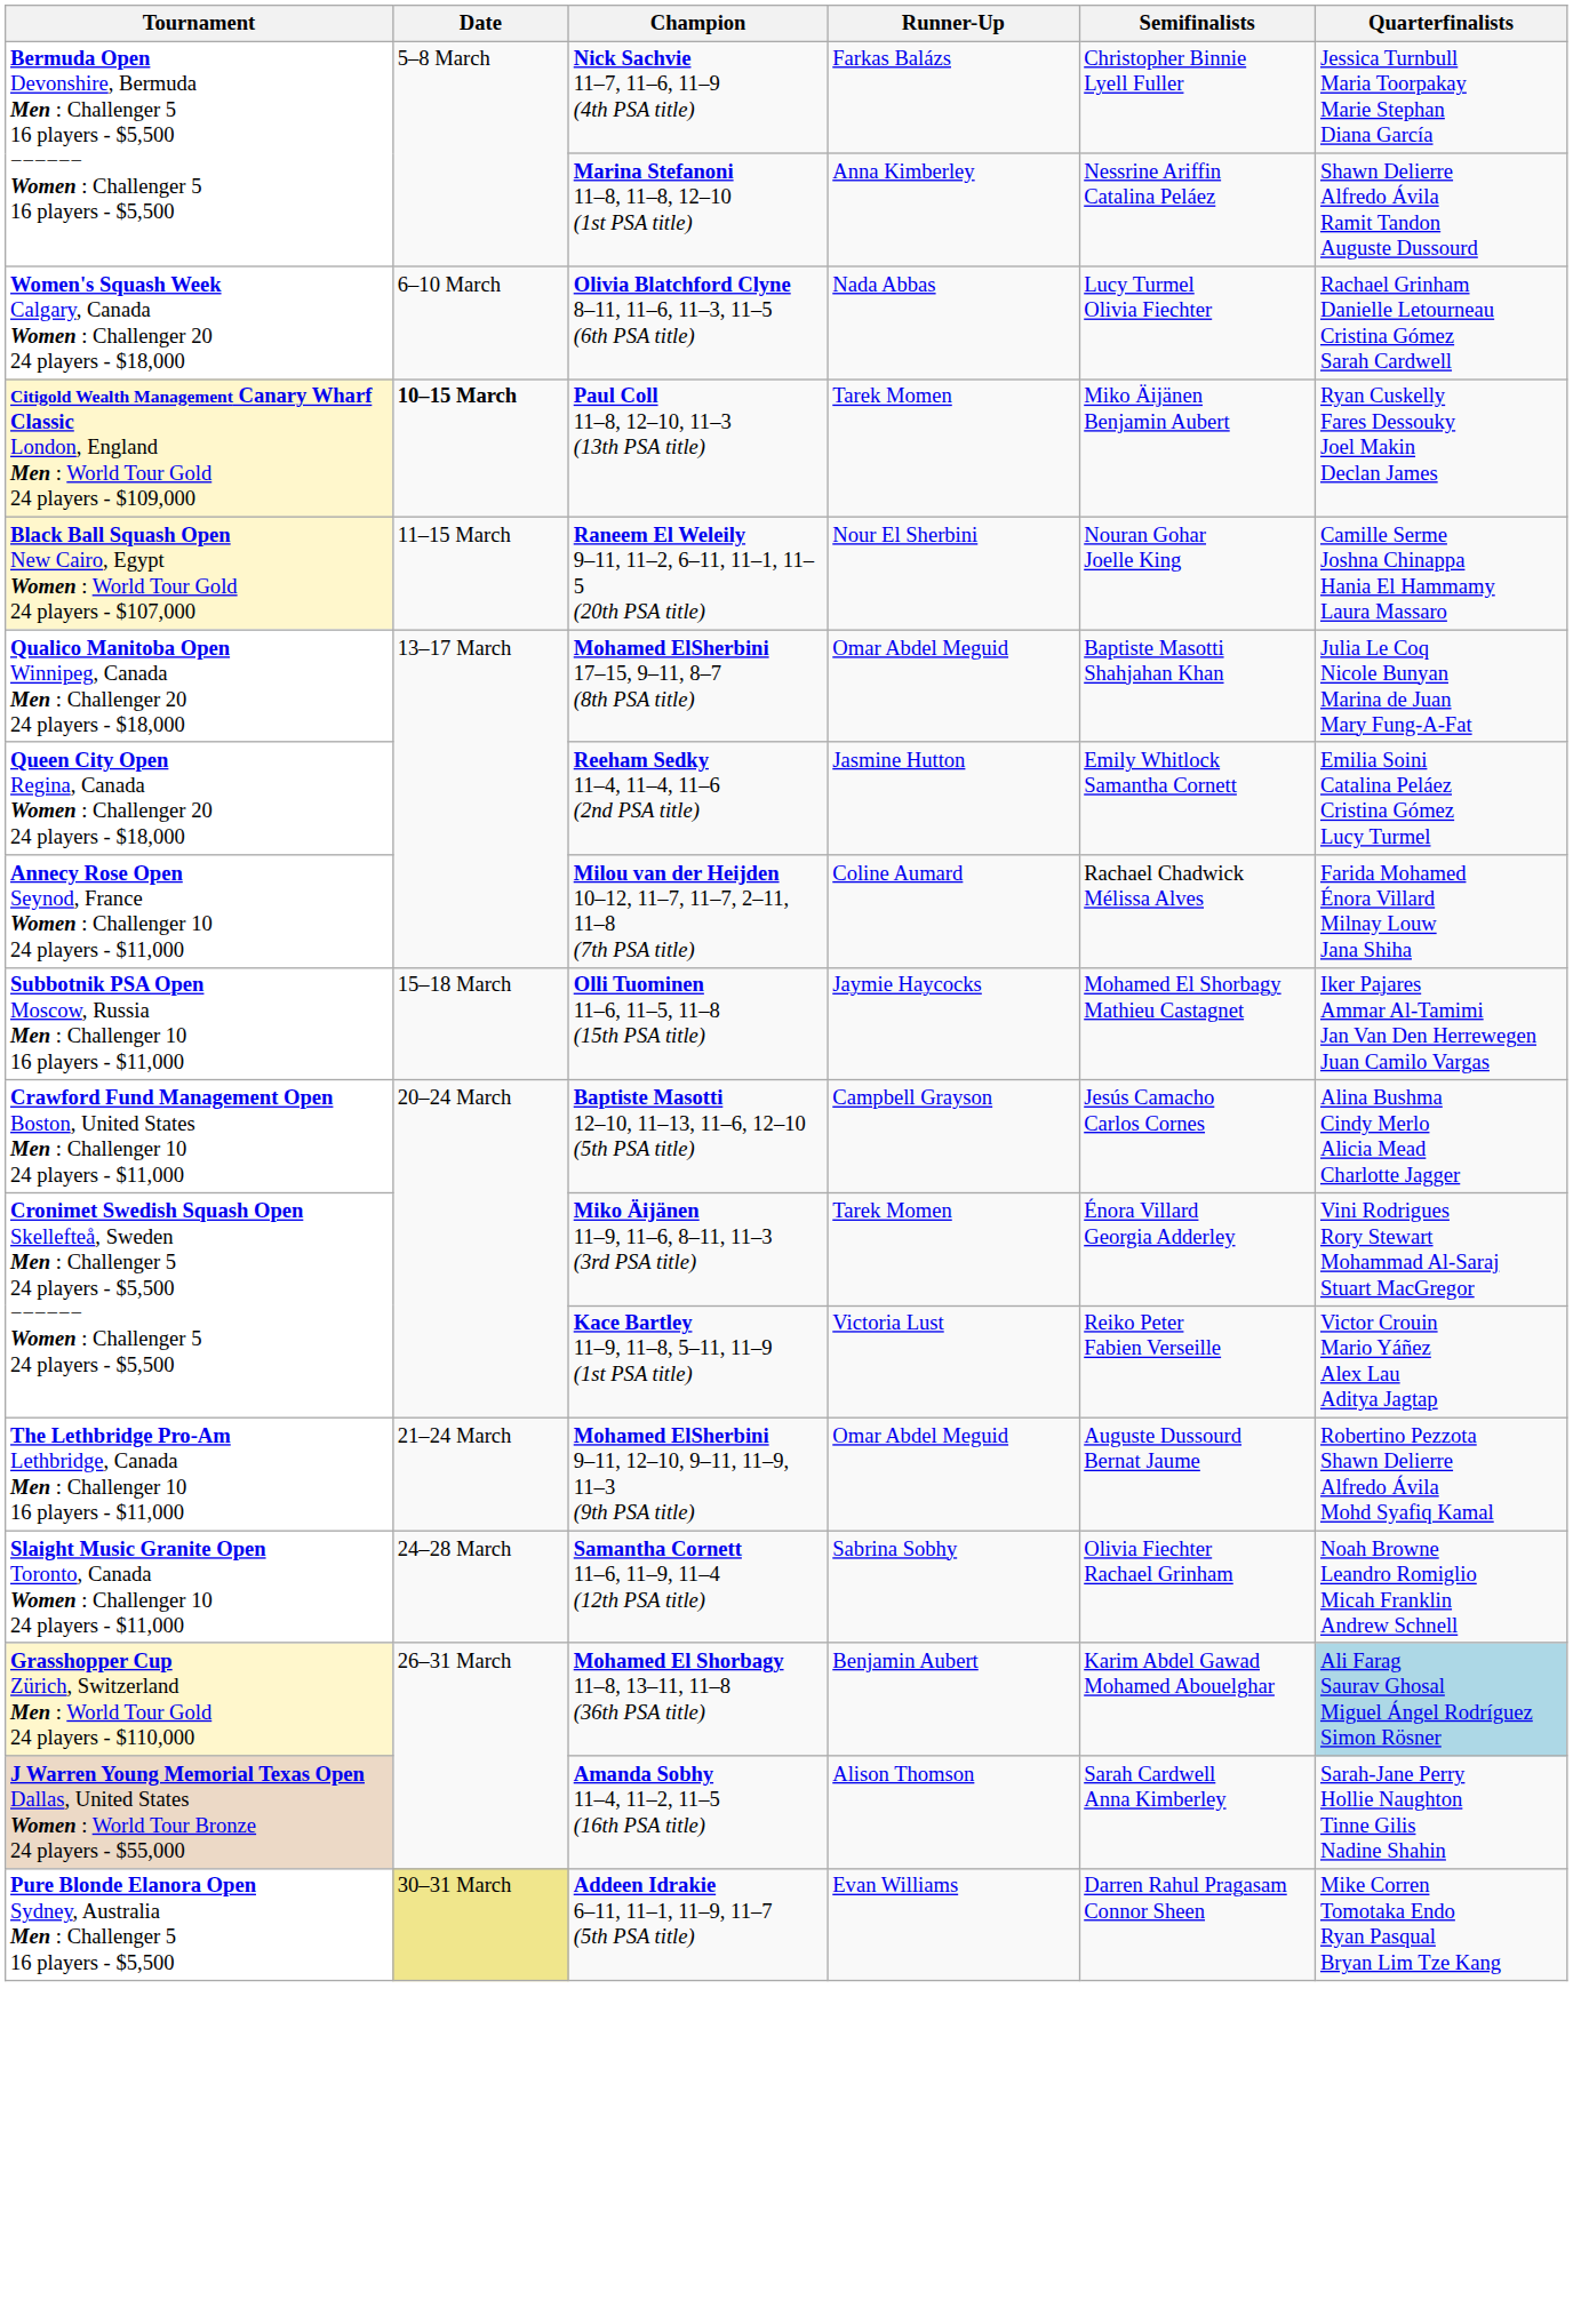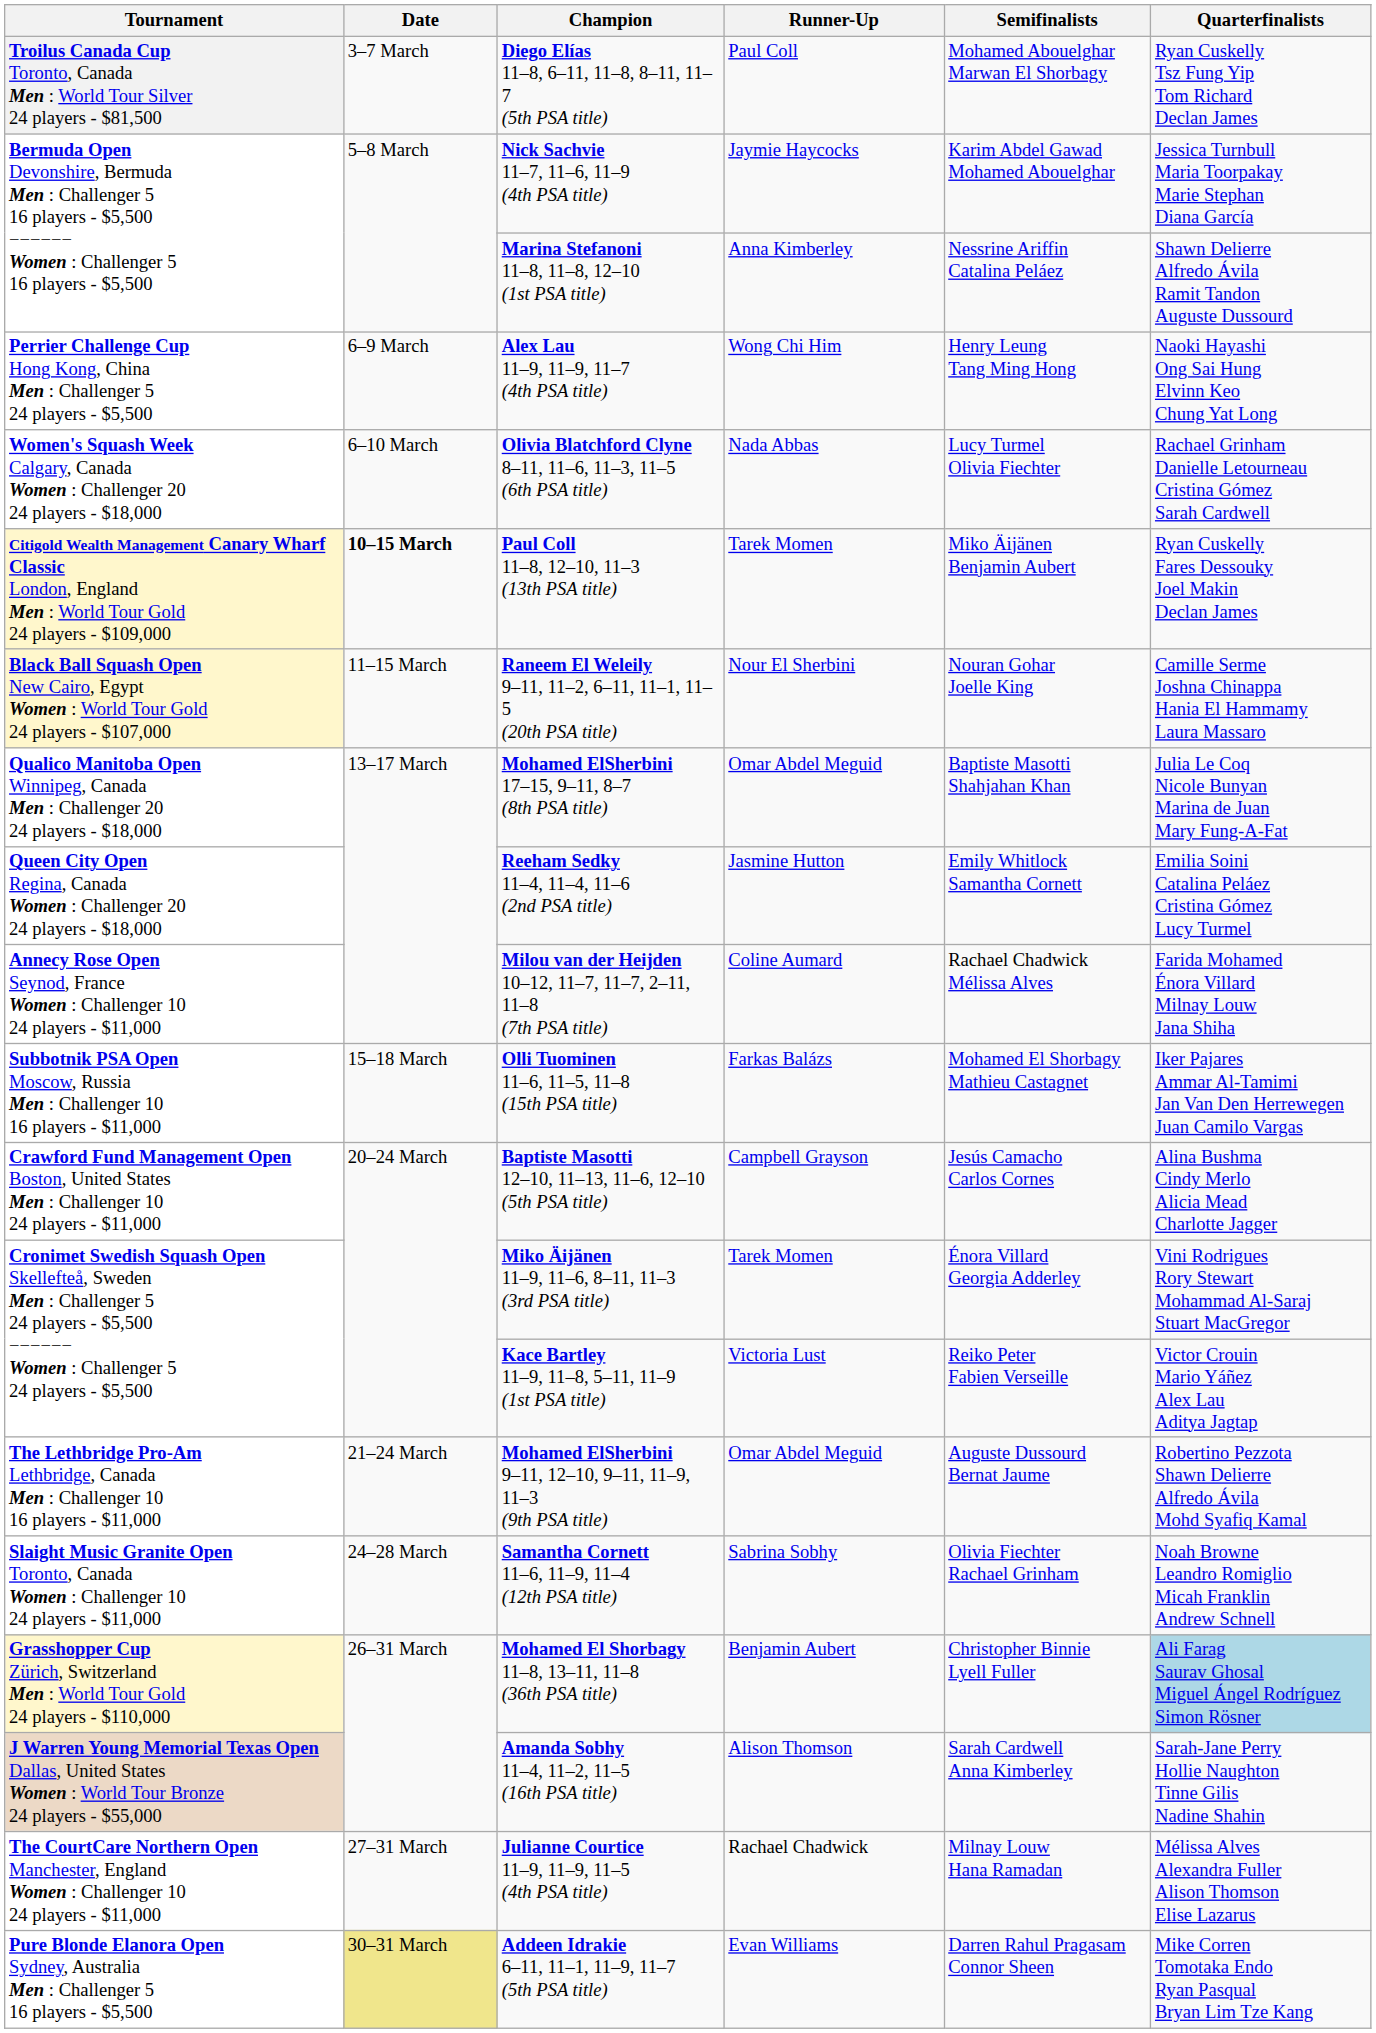 <table class="wikitable" style="font-size:88%">
 <tr>
 <th width=250>Tournament</th>
 <th width=110>Date</th>
 <th width=165>Champion</th>
 <th width=160>Runner-Up</th>
 <th width=150>Semifinalists</th>
 <th width=160>Quarterfinalists</th>
 </tr>
 <tr valign=top>
+<td style="background:#f2f2f2;"><strong><a href='#'>Troilus Canada Cup</a></strong><br> <a href='#'>Toronto</a>, Canada<br><strong> <em>Men</em> </strong>: <a href='#'>World Tour Silver</a><br>24 players - $81,500</td>
+<td>3–7 March</td>
+<td> <strong><a href='#'>Diego Elías</a></strong><br>11–8, 6–11, 11–8, 8–11, 11–7<br><em>(5th PSA title)</em></td>
+<td> <a href='#'>Paul Coll</a></td>
+<td> <a href='#'>Mohamed Abouelghar</a><br> <a href='#'>Marwan El Shorbagy</a></td>
+<td> <a href='#'>Ryan Cuskelly</a><br> <a href='#'>Tsz Fung Yip</a><br> <a href='#'>Tom Richard</a><br> <a href='#'>Declan James</a></td>
+</tr>
+<tr valign=top>
 <td rowspan=2 style="background:#fff;"><strong><a href='#'>Bermuda Open</a></strong><br> <a href='#'>Devonshire</a>, Bermuda<br><strong> <em>Men</em> </strong>: Challenger 5<br>16 players - $5,500<br>−−−−−−<br><strong> <em>Women</em> </strong>: Challenger 5<br>16 players - $5,500</td>
 <td rowspan=2>5–8 March</td>
 <td> <strong><a href='#'>Nick Sachvie</a></strong><br>11–7, 11–6, 11–9<br><em>(4th PSA title)</em></td>
-<td> <a href='#'>Farkas Balázs</a></td>
-<td> <a href='#'>Christopher Binnie</a><br> <a href='#'>Lyell Fuller</a></td>
+<td> <a href='#'>Jaymie Haycocks</a></td>
+<td> <a href='#'>Karim Abdel Gawad</a><br> <a href='#'>Mohamed Abouelghar</a></td>
 <td> <a href='#'>Jessica Turnbull</a><br> <a href='#'>Maria Toorpakay</a><br> <a href='#'>Marie Stephan</a><br> <a href='#'>Diana García</a></td>
 </tr>
 <tr valign=top>
 <td> <strong><a href='#'>Marina Stefanoni</a></strong><br>11–8, 11–8, 12–10<br><em>(1st PSA title)</em></td>
 <td> <a href='#'>Anna Kimberley</a></td>
 <td> <a href='#'>Nessrine Ariffin</a><br> <a href='#'>Catalina Peláez</a></td>
 <td> <a href='#'>Shawn Delierre</a><br> <a href='#'>Alfredo Ávila</a><br> <a href='#'>Ramit Tandon</a><br> <a href='#'>Auguste Dussourd</a></td>
+</tr>
+<tr valign=top>
+<td style="background:#fff;"><strong><a href='#'>Perrier Challenge Cup</a></strong><br> <a href='#'>Hong Kong</a>, China<br><strong> <em>Men</em> </strong>: Challenger 5<br>24 players - $5,500</td>
+<td>6–9 March</td>
+<td> <strong><a href='#'>Alex Lau</a></strong><br>11–9, 11–9, 11–7<br><em>(4th PSA title)</em></td>
+<td> <a href='#'>Wong Chi Him</a></td>
+<td> <a href='#'>Henry Leung</a><br> <a href='#'>Tang Ming Hong</a></td>
+<td> <a href='#'>Naoki Hayashi</a><br> <a href='#'>Ong Sai Hung</a><br> <a href='#'>Elvinn Keo</a><br> <a href='#'>Chung Yat Long</a></td>
 </tr>
 <tr valign=top>
 <td style="background:#fff;"><strong><a href='#'> Women's Squash Week</a></strong><br> <a href='#'>Calgary</a>, Canada<br><strong> <em>Women</em> </strong>: Challenger 20<br>24 players - $18,000</td>
 <td>6–10 March</td>
 <td> <strong><a href='#'>Olivia Blatchford Clyne</a></strong><br>8–11, 11–6, 11–3, 11–5<br><em>(6th PSA title)</em></td>
 <td> <a href='#'>Nada Abbas</a></td>
 <td> <a href='#'>Lucy Turmel</a><br> <a href='#'>Olivia Fiechter</a></td>
 <td> <a href='#'>Rachael Grinham</a><br> <a href='#'>Danielle Letourneau</a><br> <a href='#'>Cristina Gómez</a><br> <a href='#'>Sarah Cardwell</a></td>
 </tr>
 <tr valign=top>
 <td style="background:#fff7cc;"><strong><a href='#'><small>Citigold Wealth Management</small> Canary Wharf Classic</a></strong><br> <a href='#'>London</a>, England<br><strong> <em>Men</em> </strong>: <a href='#'>World Tour Gold</a><br>24 players - $109,000</td>
 <td><strong>10–15 March</strong></td>
 <td> <strong><a href='#'>Paul Coll</a></strong><br>11–8, 12–10, 11–3<br><em>(13th PSA title)</em></td>
 <td> <a href='#'>Tarek Momen</a></td>
 <td> <a href='#'>Miko Äijänen</a><br> <a href='#'>Benjamin Aubert</a></td>
 <td> <a href='#'>Ryan Cuskelly</a><br> <a href='#'>Fares Dessouky</a><br> <a href='#'>Joel Makin</a><br> <a href='#'>Declan James</a></td>
 </tr>
 <tr valign=top>
 <td style="background:#fff7cc;"><strong><a href='#'> Black Ball Squash Open</a></strong><br> <a href='#'>New Cairo</a>, Egypt<br><strong> <em>Women</em> </strong>: <a href='#'>World Tour Gold</a><br>24 players - $107,000</td>
 <td>11–15 March</td>
 <td> <strong><a href='#'>Raneem El Weleily</a></strong><br>9–11, 11–2, 6–11, 11–1, 11–5<br><em>(20th PSA title)</em></td>
 <td> <a href='#'>Nour El Sherbini</a></td>
 <td> <a href='#'>Nouran Gohar</a><br> <a href='#'>Joelle King</a></td>
 <td> <a href='#'>Camille Serme</a><br> <a href='#'>Joshna Chinappa</a><br> <a href='#'>Hania El Hammamy</a><br> <a href='#'>Laura Massaro</a></td>
 </tr>
 <tr valign=top>
 <td style="background:#fff;"><strong><a href='#'>Qualico Manitoba Open</a></strong><br> <a href='#'>Winnipeg</a>, Canada<br><strong> <em>Men</em> </strong>: Challenger 20<br>24 players - $18,000</td>
 <td rowspan=3>13–17 March</td>
 <td> <strong><a href='#'>Mohamed ElSherbini</a></strong><br>17–15, 9–11, 8–7 <br><em>(8th PSA title)</em></td>
 <td> <a href='#'>Omar Abdel Meguid</a></td>
 <td> <a href='#'>Baptiste Masotti</a><br> <a href='#'>Shahjahan Khan</a></td>
 <td> <a href='#'>Julia Le Coq</a><br> <a href='#'>Nicole Bunyan</a><br> <a href='#'>Marina de Juan</a><br> <a href='#'>Mary Fung-A-Fat</a></td>
 </tr>
 <tr valign=top>
 <td style="background:#fff;"><strong><a href='#'>Queen City Open</a></strong><br> <a href='#'>Regina</a>, Canada<br><strong> <em>Women</em> </strong>: Challenger 20<br>24 players - $18,000</td>
 <td> <strong><a href='#'>Reeham Sedky</a></strong><br>11–4, 11–4, 11–6<br><em>(2nd PSA title)</em></td>
 <td> <a href='#'>Jasmine Hutton</a></td>
 <td> <a href='#'>Emily Whitlock</a><br>  <a href='#'>Samantha Cornett</a></td>
 <td> <a href='#'>Emilia Soini</a><br> <a href='#'>Catalina Peláez</a><br> <a href='#'>Cristina Gómez</a><br> <a href='#'>Lucy Turmel</a></td>
 </tr>
 <tr valign=top>
 <td style="background:#fff;"><strong><a href='#'>Annecy Rose Open</a></strong><br> <a href='#'>Seynod</a>, France<br><strong> <em>Women</em> </strong>: Challenger 10<br>24 players - $11,000</td>
 <td> <strong><a href='#'>Milou van der Heijden</a></strong><br>10–12, 11–7, 11–7, 2–11, 11–8<br><em>(7th PSA title)</em></td>
 <td> <a href='#'>Coline Aumard</a></td>
 <td> Rachael Chadwick<br> <a href='#'>Mélissa Alves</a></td>
 <td> <a href='#'>Farida Mohamed</a><br> <a href='#'>Énora Villard</a><br> <a href='#'>Milnay Louw</a><br> <a href='#'>Jana Shiha</a></td>
 </tr>
 <tr valign=top>
 <td style="background:#fff;"><strong><a href='#'>Subbotnik PSA Open</a></strong><br> <a href='#'>Moscow</a>, Russia<br><strong> <em>Men</em> </strong>: Challenger 10<br>16 players - $11,000</td>
 <td>15–18 March</td>
 <td> <strong><a href='#'>Olli Tuominen</a></strong><br>11–6, 11–5, 11–8<br><em>(15th PSA title)</em></td>
-<td> <a href='#'>Jaymie Haycocks</a></td>
+<td> <a href='#'>Farkas Balázs</a></td>
 <td> <a href='#'>Mohamed El Shorbagy</a><br> <a href='#'>Mathieu Castagnet</a></td>
 <td> <a href='#'>Iker Pajares</a><br> <a href='#'>Ammar Al-Tamimi</a><br> <a href='#'>Jan Van Den Herrewegen</a><br> <a href='#'>Juan Camilo Vargas</a></td>
 </tr>
 <tr valign=top>
 <td style="background:#fff;"><strong><a href='#'>Crawford Fund Management Open</a></strong><br> <a href='#'>Boston</a>, United States<br><strong> <em>Men</em> </strong>: Challenger 10<br>24 players - $11,000</td>
 <td rowspan=3>20–24 March</td>
 <td> <strong><a href='#'>Baptiste Masotti</a></strong><br>12–10, 11–13, 11–6, 12–10<br><em>(5th PSA title)</em></td>
 <td> <a href='#'>Campbell Grayson</a></td>
 <td> <a href='#'>Jesús Camacho</a><br> <a href='#'>Carlos Cornes</a></td>
 <td> <a href='#'>Alina Bushma</a><br> <a href='#'>Cindy Merlo</a><br> <a href='#'>Alicia Mead</a><br> <a href='#'>Charlotte Jagger</a></td>
 </tr>
 <tr valign=top>
 <td rowspan=2 style="background:#fff;"><strong><a href='#'>Cronimet Swedish Squash Open</a></strong><br> <a href='#'>Skellefteå</a>, Sweden<br><strong> <em>Men</em> </strong>: Challenger 5<br>24 players - $5,500<br>−−−−−−<br><strong> <em>Women</em> </strong>: Challenger 5<br>24 players - $5,500</td>
 <td> <strong><a href='#'>Miko Äijänen</a></strong><br>11–9, 11–6, 8–11, 11–3<br><em>(3rd PSA title)</em></td>
 <td> <a href='#'>Tarek Momen</a></td>
 <td> <a href='#'>Énora Villard</a><br> <a href='#'>Georgia Adderley</a></td>
 <td> <a href='#'>Vini Rodrigues</a><br> <a href='#'>Rory Stewart</a><br> <a href='#'>Mohammad Al-Saraj</a><br> <a href='#'>Stuart MacGregor</a></td>
 </tr>
 <tr valign=top>
 <td> <strong><a href='#'>Kace Bartley</a></strong><br>11–9, 11–8, 5–11, 11–9<br><em>(1st PSA title)</em></td>
 <td> <a href='#'>Victoria Lust</a></td>
 <td> <a href='#'>Reiko Peter</a><br> <a href='#'>Fabien Verseille</a></td>
 <td> <a href='#'>Victor Crouin</a><br> <a href='#'>Mario Yáñez</a><br> <a href='#'>Alex Lau</a><br> <a href='#'>Aditya Jagtap</a></td>
 </tr>
 <tr valign=top>
 <td style="background:#fff;"><strong><a href='#'>The Lethbridge Pro-Am</a></strong><br> <a href='#'>Lethbridge</a>, Canada<br><strong> <em>Men</em> </strong>: Challenger 10<br>16 players - $11,000</td>
 <td>21–24 March</td>
 <td> <strong><a href='#'>Mohamed ElSherbini</a></strong><br>9–11, 12–10, 9–11, 11–9, 11–3<br><em>(9th PSA title)</em></td>
 <td> <a href='#'>Omar Abdel Meguid</a></td>
 <td> <a href='#'>Auguste Dussourd</a><br> <a href='#'>Bernat Jaume</a></td>
 <td> <a href='#'>Robertino Pezzota</a><br> <a href='#'>Shawn Delierre</a><br> <a href='#'>Alfredo Ávila</a><br> <a href='#'>Mohd Syafiq Kamal</a></td>
 </tr>
 <tr valign=top>
 <td style="background:#fff;"><strong><a href='#'>Slaight Music Granite Open</a></strong><br> <a href='#'>Toronto</a>, Canada<br><strong> <em>Women</em> </strong>: Challenger 10<br>24 players - $11,000</td>
 <td>24–28 March</td>
 <td> <strong><a href='#'>Samantha Cornett</a></strong><br>11–6, 11–9, 11–4<br><em>(12th PSA title)</em></td>
 <td> <a href='#'>Sabrina Sobhy</a></td>
 <td> <a href='#'>Olivia Fiechter</a><br> <a href='#'>Rachael Grinham</a></td>
 <td> <a href='#'>Noah Browne</a><br> <a href='#'>Leandro Romiglio</a><br> <a href='#'>Micah Franklin</a><br> <a href='#'>Andrew Schnell</a></td>
 </tr>
 <tr valign=top>
 <td style="background:#fff7cc;"><strong><a href='#'>Grasshopper Cup</a></strong><br> <a href='#'>Zürich</a>, Switzerland<br><strong> <em>Men</em> </strong>: <a href='#'>World Tour Gold</a><br>24 players - $110,000</td>
 <td rowspan=2>26–31 March</td>
 <td> <strong><a href='#'>Mohamed El Shorbagy</a></strong><br>11–8, 13–11, 11–8<br><em>(36th PSA title)</em></td>
 <td> <a href='#'>Benjamin Aubert</a></td>
-<td> <a href='#'>Karim Abdel Gawad</a><br> <a href='#'>Mohamed Abouelghar</a></td>
+<td> <a href='#'>Christopher Binnie</a><br> <a href='#'>Lyell Fuller</a></td>
 <td style="background: lightblue;"> <a href='#'>Ali Farag</a><br> <a href='#'>Saurav Ghosal</a><br> <a href='#'>Miguel Ángel Rodríguez</a><br> <a href='#'>Simon Rösner</a></td>
 </tr>
 <tr valign=top>
 <td style="background:#ecd9c6;"><strong><a href='#'>J Warren Young Memorial Texas Open</a></strong><br> <a href='#'>Dallas</a>, United States<br><strong> <em>Women</em> </strong>: <a href='#'>World Tour Bronze</a><br>24 players - $55,000</td>
 <td> <strong><a href='#'>Amanda Sobhy</a></strong><br>11–4, 11–2, 11–5<br><em>(16th PSA title)</em></td>
 <td> <a href='#'>Alison Thomson</a></td>
 <td> <a href='#'>Sarah Cardwell</a><br> <a href='#'>Anna Kimberley</a></td>
 <td> <a href='#'>Sarah-Jane Perry</a><br> <a href='#'>Hollie Naughton</a><br> <a href='#'>Tinne Gilis</a><br> <a href='#'>Nadine Shahin</a></td>
 </tr>
 <tr valign=top>
+<td style="background:#fff;"><strong><a href='#'>The CourtCare Northern Open</a></strong><br> <a href='#'>Manchester</a>, England<br><strong> <em>Women</em> </strong>: Challenger 10<br>24 players - $11,000</td>
+<td>27–31 March</td>
+<td> <strong><a href='#'>Julianne Courtice</a></strong><br>11–9, 11–9, 11–5<br><em>(4th PSA title)</em></td>
+<td> Rachael Chadwick</td>
+<td> <a href='#'>Milnay Louw</a><br> <a href='#'>Hana Ramadan</a></td>
+<td> <a href='#'>Mélissa Alves</a><br> <a href='#'>Alexandra Fuller</a><br> <a href='#'>Alison Thomson</a><br> <a href='#'>Elise Lazarus</a></td>
+</tr>
+<tr valign=top>
 <td style="background:#fff;"><strong><a href='#'>Pure Blonde Elanora Open</a></strong><br> <a href='#'>Sydney</a>, Australia<br><strong> <em>Men</em> </strong>: Challenger 5<br>16 players - $5,500</td>
 <td style="background: khaki;">30–31 March</td>
 <td> <strong><a href='#'>Addeen Idrakie</a></strong><br>6–11, 11–1, 11–9, 11–7<br><em>(5th PSA title)</em></td>
 <td> <a href='#'>Evan Williams</a></td>
 <td> <a href='#'>Darren Rahul Pragasam</a><br> <a href='#'>Connor Sheen</a></td>
 <td> <a href='#'>Mike Corren</a><br> <a href='#'>Tomotaka Endo</a><br> <a href='#'>Ryan Pasqual</a><br> <a href='#'>Bryan Lim Tze Kang</a></td>
 </tr>
 </table>
